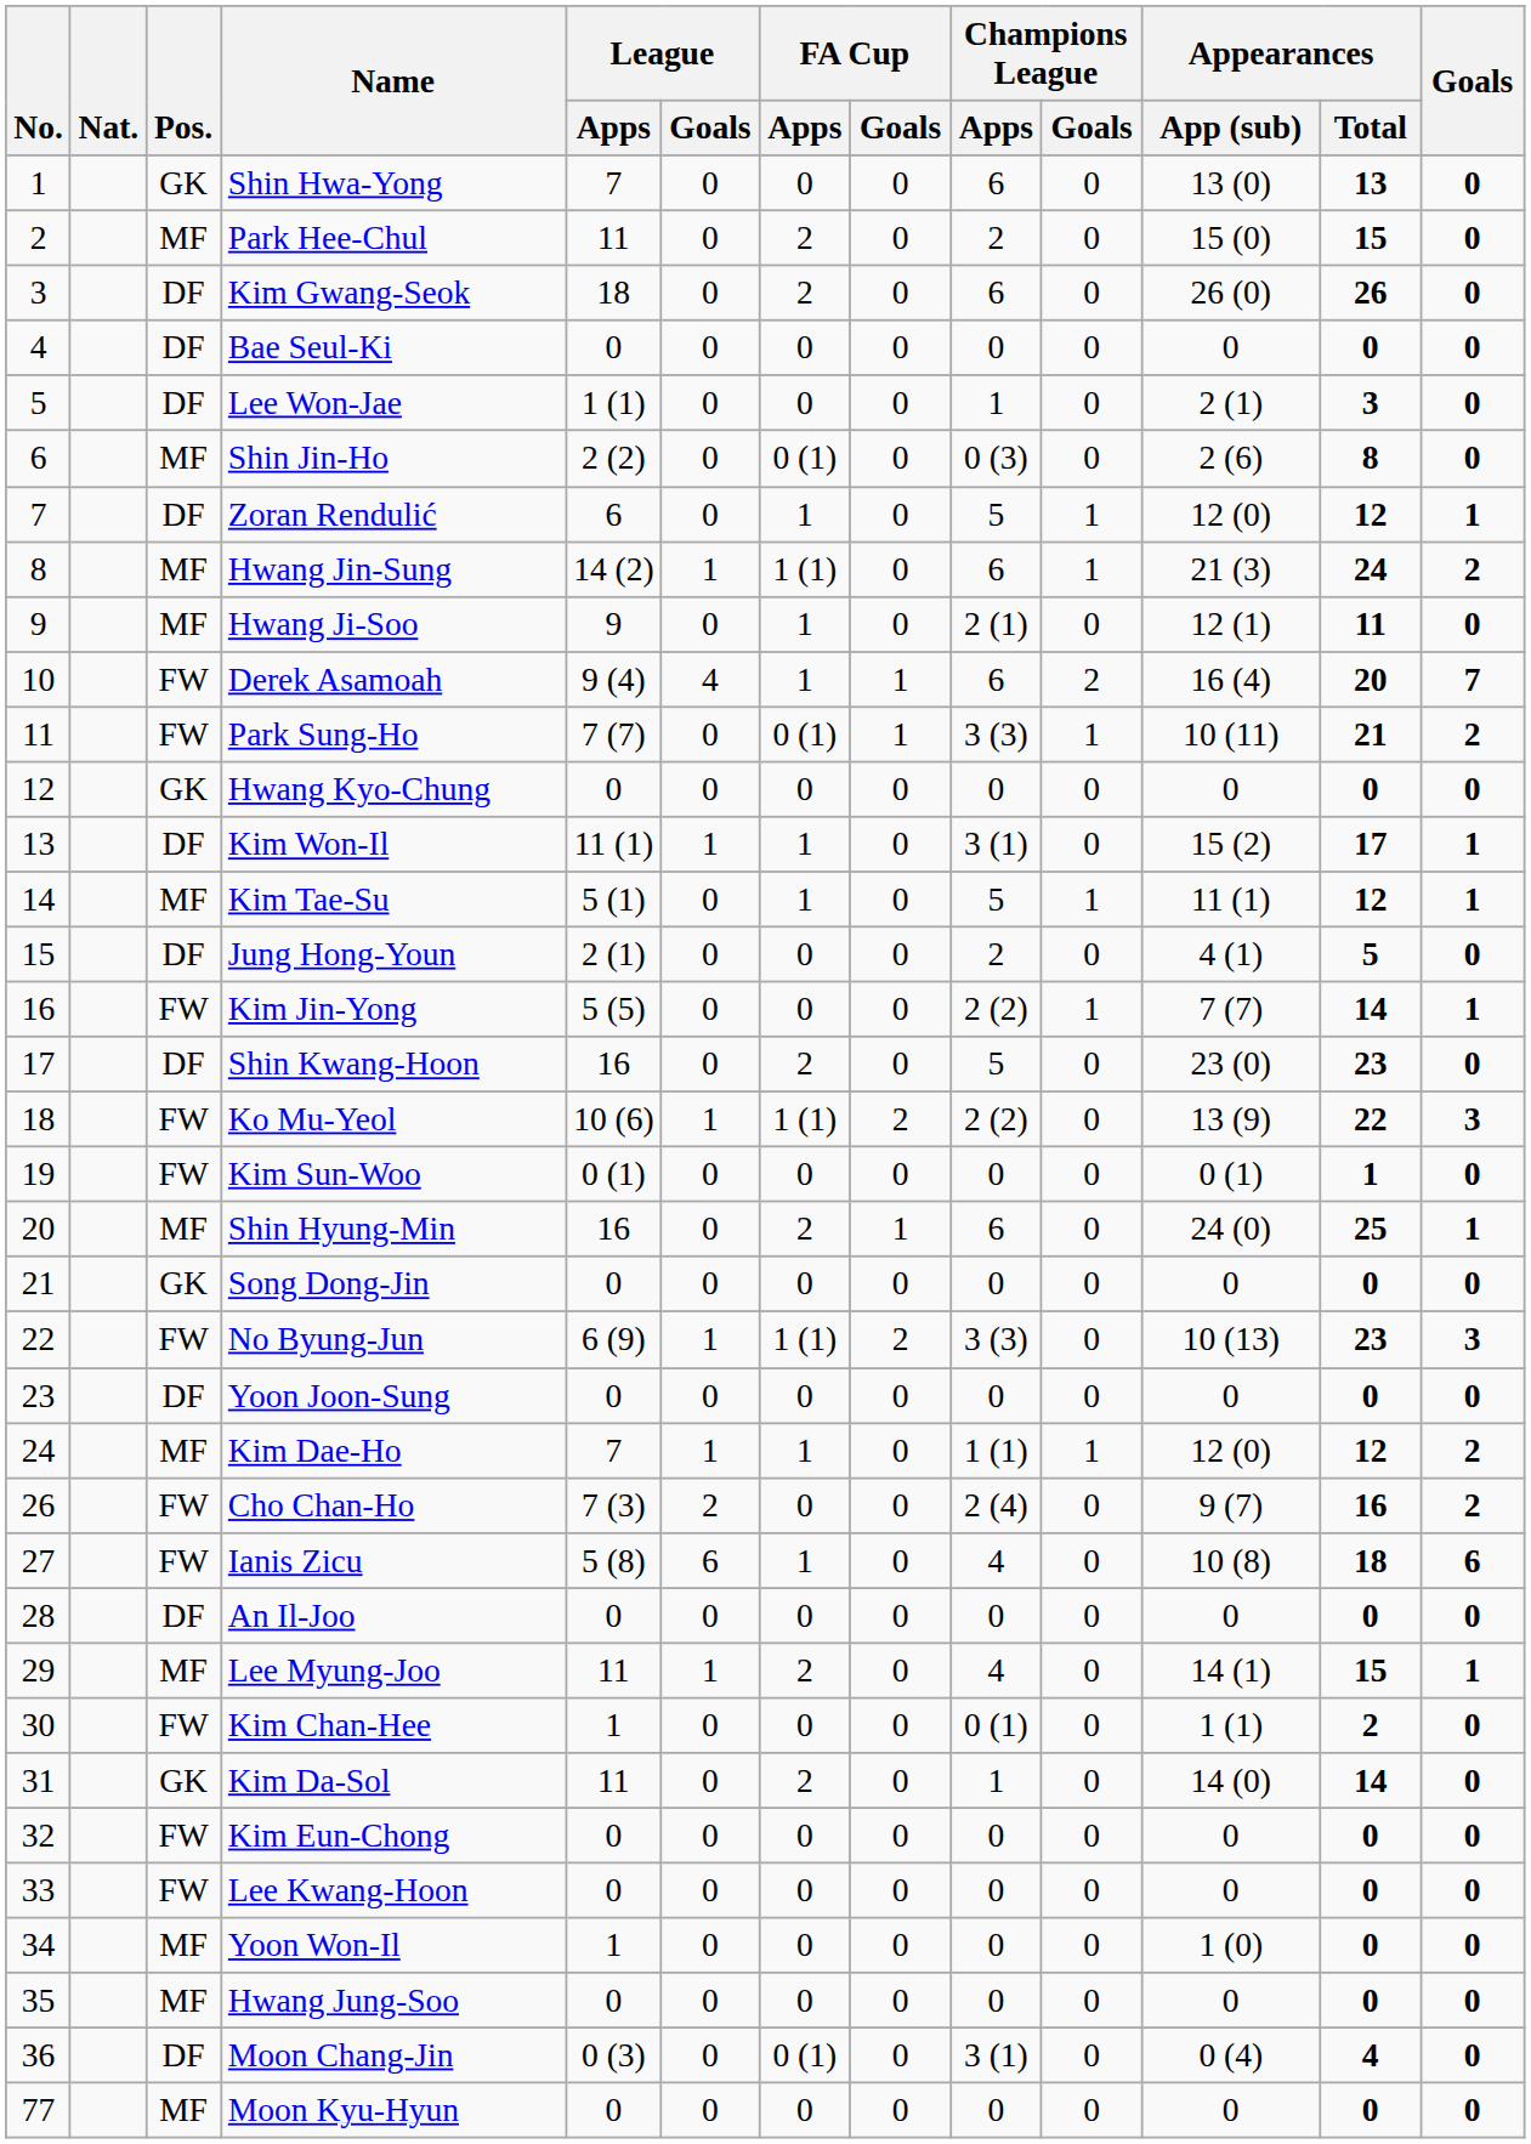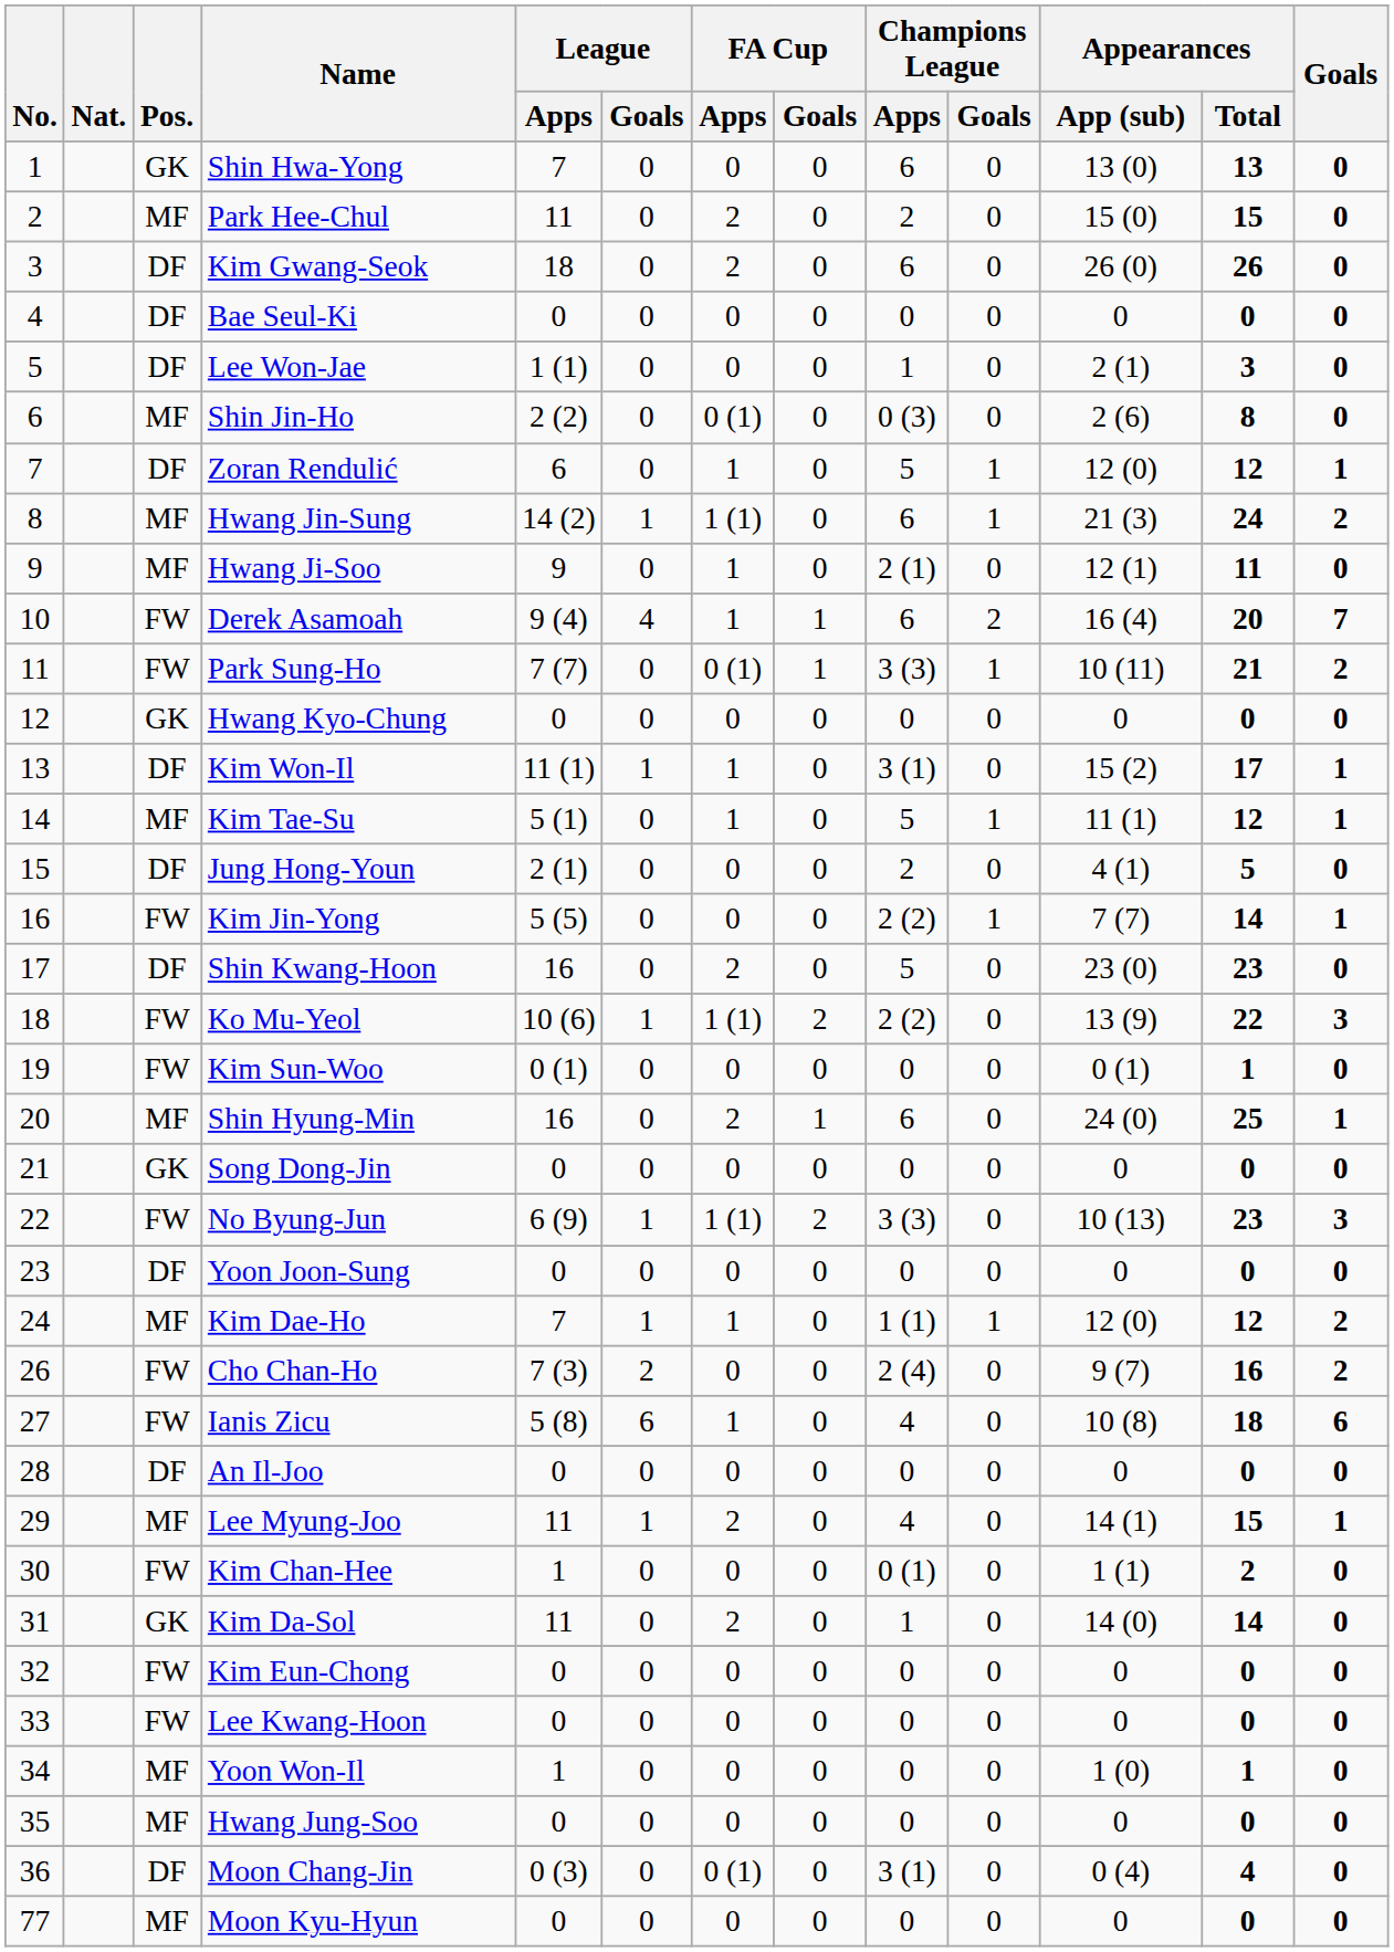 <table class="wikitable" style="font-size: 95%; text-align: center;">
 <tr>
 <th rowspan="2" valign="bottom">No.</th>
 <th rowspan="2" valign="bottom">Nat.</th>
 <th rowspan="2" valign="bottom">Pos.</th>
 <th rowspan="2" width="150">Name</th>
 <th colspan="2" width="80">League</th>
 <th colspan="2" width="80">FA Cup</th>
 <th colspan="2" width="80">Champions League</th>
 <th colspan="2" width="120">Appearances</th>
 <th rowspan="2" width="40">Goals</th>
 </tr>
 <tr>
 <th>Apps</th>
 <th>Goals</th>
 <th>Apps</th>
 <th>Goals</th>
 <th>Apps</th>
 <th>Goals</th>
 <th>App (sub)</th>
 <th>Total</th>
 </tr>
 <tr>
 <td>1</td>
 <td></td>
 <td>GK</td>
 <td align="left"><a href='#'>Shin Hwa-Yong</a></td>
 <td>7</td>
 <td>0</td>
 <td>0</td>
 <td>0</td>
 <td>6</td>
 <td>0</td>
 <td>13 (0)</td>
 <td><strong>13</strong></td>
 <td><strong>0</strong></td>
 </tr>
 <tr>
 <td>2</td>
 <td></td>
 <td>MF</td>
 <td align="left"><a href='#'>Park Hee-Chul</a></td>
 <td>11</td>
 <td>0</td>
 <td>2</td>
 <td>0</td>
 <td>2</td>
 <td>0</td>
 <td>15 (0)</td>
 <td><strong>15</strong></td>
 <td><strong>0</strong></td>
 </tr>
 <tr>
 <td>3</td>
 <td></td>
 <td>DF</td>
 <td align="left"><a href='#'>Kim Gwang-Seok</a></td>
 <td>18</td>
 <td>0</td>
 <td>2</td>
 <td>0</td>
 <td>6</td>
 <td>0</td>
 <td>26 (0)</td>
 <td><strong>26</strong></td>
 <td><strong>0</strong></td>
 </tr>
 <tr>
 <td>4</td>
 <td></td>
 <td>DF</td>
 <td align="left"><a href='#'>Bae Seul-Ki</a></td>
 <td>0</td>
 <td>0</td>
 <td>0</td>
 <td>0</td>
 <td>0</td>
 <td>0</td>
 <td>0</td>
 <td><strong>0</strong></td>
 <td><strong>0</strong></td>
 </tr>
 <tr>
 <td>5</td>
 <td></td>
 <td>DF</td>
 <td align="left"><a href='#'>Lee Won-Jae</a></td>
 <td>1 (1)</td>
 <td>0</td>
 <td>0</td>
 <td>0</td>
 <td>1</td>
 <td>0</td>
 <td>2 (1)</td>
 <td><strong>3</strong></td>
 <td><strong>0</strong></td>
 </tr>
 <tr>
 <td>6</td>
 <td></td>
 <td>MF</td>
 <td align="left"><a href='#'>Shin Jin-Ho</a></td>
 <td>2 (2)</td>
 <td>0</td>
 <td>0 (1)</td>
 <td>0</td>
 <td>0 (3)</td>
 <td>0</td>
 <td>2 (6)</td>
 <td><strong>8</strong></td>
 <td><strong>0</strong></td>
 </tr>
 <tr>
 <td>7</td>
 <td></td>
 <td>DF</td>
 <td align="left"><a href='#'>Zoran Rendulić</a></td>
 <td>6</td>
 <td>0</td>
 <td>1</td>
 <td>0</td>
 <td>5</td>
 <td>1</td>
 <td>12 (0)</td>
 <td><strong>12</strong></td>
 <td><strong>1</strong></td>
 </tr>
 <tr>
 <td>8</td>
 <td></td>
 <td>MF</td>
 <td align="left"><a href='#'>Hwang Jin-Sung</a></td>
 <td>14 (2)</td>
 <td>1</td>
 <td>1 (1)</td>
 <td>0</td>
 <td>6</td>
 <td>1</td>
 <td>21 (3)</td>
 <td><strong>24</strong></td>
 <td><strong>2</strong></td>
 </tr>
 <tr>
 <td>9</td>
 <td></td>
 <td>MF</td>
 <td align="left"><a href='#'>Hwang Ji-Soo</a></td>
 <td>9</td>
 <td>0</td>
 <td>1</td>
 <td>0</td>
 <td>2 (1)</td>
 <td>0</td>
 <td>12 (1)</td>
 <td><strong>11</strong></td>
 <td><strong>0</strong></td>
 </tr>
 <tr>
 <td>10</td>
 <td></td>
 <td>FW</td>
 <td align="left"><a href='#'>Derek Asamoah</a></td>
 <td>9 (4)</td>
 <td>4</td>
 <td>1</td>
 <td>1</td>
 <td>6</td>
 <td>2</td>
 <td>16 (4)</td>
 <td><strong>20</strong></td>
 <td><strong>7</strong></td>
 </tr>
 <tr>
 <td>11</td>
 <td></td>
 <td>FW</td>
 <td align="left"><a href='#'>Park Sung-Ho</a></td>
 <td>7 (7)</td>
 <td>0</td>
 <td>0 (1)</td>
 <td>1</td>
 <td>3 (3)</td>
 <td>1</td>
 <td>10 (11)</td>
 <td><strong>21</strong></td>
 <td><strong>2</strong></td>
 </tr>
 <tr>
 <td>12</td>
 <td></td>
 <td>GK</td>
 <td align="left"><a href='#'>Hwang Kyo-Chung</a></td>
 <td>0</td>
 <td>0</td>
 <td>0</td>
 <td>0</td>
 <td>0</td>
 <td>0</td>
 <td>0</td>
 <td><strong>0</strong></td>
 <td><strong>0</strong></td>
 </tr>
 <tr>
 <td>13</td>
 <td></td>
 <td>DF</td>
 <td align="left"><a href='#'>Kim Won-Il</a></td>
 <td>11 (1)</td>
 <td>1</td>
 <td>1</td>
 <td>0</td>
 <td>3 (1)</td>
 <td>0</td>
 <td>15 (2)</td>
 <td><strong>17</strong></td>
 <td><strong>1</strong></td>
 </tr>
 <tr>
 <td>14</td>
 <td></td>
 <td>MF</td>
 <td align="left"><a href='#'>Kim Tae-Su</a></td>
 <td>5 (1)</td>
 <td>0</td>
 <td>1</td>
 <td>0</td>
 <td>5</td>
 <td>1</td>
 <td>11 (1)</td>
 <td><strong>12</strong></td>
 <td><strong>1</strong></td>
 </tr>
 <tr>
 <td>15</td>
 <td></td>
 <td>DF</td>
 <td align="left"><a href='#'>Jung Hong-Youn</a></td>
 <td>2 (1)</td>
 <td>0</td>
 <td>0</td>
 <td>0</td>
 <td>2</td>
 <td>0</td>
 <td>4 (1)</td>
 <td><strong>5</strong></td>
 <td><strong>0</strong></td>
 </tr>
 <tr>
 <td>16</td>
 <td></td>
 <td>FW</td>
 <td align="left"><a href='#'>Kim Jin-Yong</a></td>
 <td>5 (5)</td>
 <td>0</td>
 <td>0</td>
 <td>0</td>
 <td>2 (2)</td>
 <td>1</td>
 <td>7 (7)</td>
 <td><strong>14</strong></td>
 <td><strong>1</strong></td>
 </tr>
 <tr>
 <td>17</td>
 <td></td>
 <td>DF</td>
 <td align="left"><a href='#'>Shin Kwang-Hoon</a></td>
 <td>16</td>
 <td>0</td>
 <td>2</td>
 <td>0</td>
 <td>5</td>
 <td>0</td>
 <td>23 (0)</td>
 <td><strong>23</strong></td>
 <td><strong>0</strong></td>
 </tr>
 <tr>
 <td>18</td>
 <td></td>
 <td>FW</td>
 <td align="left"><a href='#'>Ko Mu-Yeol</a></td>
 <td>10 (6)</td>
 <td>1</td>
 <td>1 (1)</td>
 <td>2</td>
 <td>2 (2)</td>
 <td>0</td>
 <td>13 (9)</td>
 <td><strong>22</strong></td>
 <td><strong>3</strong></td>
 </tr>
 <tr>
 <td>19</td>
 <td></td>
 <td>FW</td>
 <td align="left"><a href='#'>Kim Sun-Woo</a></td>
 <td>0 (1)</td>
 <td>0</td>
 <td>0</td>
 <td>0</td>
 <td>0</td>
 <td>0</td>
 <td>0 (1)</td>
 <td><strong>1</strong></td>
 <td><strong>0</strong></td>
 </tr>
 <tr>
 <td>20</td>
 <td></td>
 <td>MF</td>
 <td align="left"><a href='#'>Shin Hyung-Min</a></td>
 <td>16</td>
 <td>0</td>
 <td>2</td>
 <td>1</td>
 <td>6</td>
 <td>0</td>
 <td>24 (0)</td>
 <td><strong>25</strong></td>
 <td><strong>1</strong></td>
 </tr>
 <tr>
 <td>21</td>
 <td></td>
 <td>GK</td>
 <td align="left"><a href='#'>Song Dong-Jin</a></td>
 <td>0</td>
 <td>0</td>
 <td>0</td>
 <td>0</td>
 <td>0</td>
 <td>0</td>
 <td>0</td>
 <td><strong>0</strong></td>
 <td><strong>0</strong></td>
 </tr>
 <tr>
 <td>22</td>
 <td></td>
 <td>FW</td>
 <td align="left"><a href='#'>No Byung-Jun</a></td>
 <td>6 (9)</td>
 <td>1</td>
 <td>1 (1)</td>
 <td>2</td>
 <td>3 (3)</td>
 <td>0</td>
 <td>10 (13)</td>
 <td><strong>23</strong></td>
 <td><strong>3</strong></td>
 </tr>
 <tr>
 <td>23</td>
 <td></td>
 <td>DF</td>
 <td align="left"><a href='#'>Yoon Joon-Sung</a></td>
 <td>0</td>
 <td>0</td>
 <td>0</td>
 <td>0</td>
 <td>0</td>
 <td>0</td>
 <td>0</td>
 <td><strong>0</strong></td>
 <td><strong>0</strong></td>
 </tr>
 <tr>
 <td>24</td>
 <td></td>
 <td>MF</td>
 <td align="left"><a href='#'>Kim Dae-Ho</a></td>
 <td>7</td>
 <td>1</td>
 <td>1</td>
 <td>0</td>
 <td>1 (1)</td>
 <td>1</td>
 <td>12 (0)</td>
 <td><strong>12</strong></td>
 <td><strong>2</strong></td>
 </tr>
 <tr>
 <td>26</td>
 <td></td>
 <td>FW</td>
 <td align="left"><a href='#'>Cho Chan-Ho</a></td>
 <td>7 (3)</td>
 <td>2</td>
 <td>0</td>
 <td>0</td>
 <td>2 (4)</td>
 <td>0</td>
 <td>9 (7)</td>
 <td><strong>16</strong></td>
 <td><strong>2</strong></td>
 </tr>
 <tr>
 <td>27</td>
 <td></td>
 <td>FW</td>
 <td align="left"><a href='#'>Ianis Zicu</a></td>
 <td>5 (8)</td>
 <td>6</td>
 <td>1</td>
 <td>0</td>
 <td>4</td>
 <td>0</td>
 <td>10 (8)</td>
 <td><strong>18</strong></td>
 <td><strong>6</strong></td>
 </tr>
 <tr>
 <td>28</td>
 <td></td>
 <td>DF</td>
 <td align="left"><a href='#'>An Il-Joo</a></td>
 <td>0</td>
 <td>0</td>
 <td>0</td>
 <td>0</td>
 <td>0</td>
 <td>0</td>
 <td>0</td>
 <td><strong>0</strong></td>
 <td><strong>0</strong></td>
 </tr>
 <tr>
 <td>29</td>
 <td></td>
 <td>MF</td>
 <td align="left"><a href='#'>Lee Myung-Joo</a></td>
 <td>11</td>
 <td>1</td>
 <td>2</td>
 <td>0</td>
 <td>4</td>
 <td>0</td>
 <td>14 (1)</td>
 <td><strong>15</strong></td>
 <td><strong>1</strong></td>
 </tr>
 <tr>
 <td>30</td>
 <td></td>
 <td>FW</td>
 <td align="left"><a href='#'>Kim Chan-Hee</a></td>
 <td>1</td>
 <td>0</td>
 <td>0</td>
 <td>0</td>
 <td>0 (1)</td>
 <td>0</td>
 <td>1 (1)</td>
 <td><strong>2</strong></td>
 <td><strong>0</strong></td>
 </tr>
 <tr>
 <td>31</td>
 <td></td>
 <td>GK</td>
 <td align="left"><a href='#'>Kim Da-Sol</a></td>
 <td>11</td>
 <td>0</td>
 <td>2</td>
 <td>0</td>
 <td>1</td>
 <td>0</td>
 <td>14 (0)</td>
 <td><strong>14</strong></td>
 <td><strong>0</strong></td>
 </tr>
 <tr>
 <td>32</td>
 <td></td>
 <td>FW</td>
 <td align="left"><a href='#'>Kim Eun-Chong</a></td>
 <td>0</td>
 <td>0</td>
 <td>0</td>
 <td>0</td>
 <td>0</td>
 <td>0</td>
 <td>0</td>
 <td><strong>0</strong></td>
 <td><strong>0</strong></td>
 </tr>
 <tr>
 <td>33</td>
 <td></td>
 <td>FW</td>
 <td align="left"><a href='#'>Lee Kwang-Hoon</a></td>
 <td>0</td>
 <td>0</td>
 <td>0</td>
 <td>0</td>
 <td>0</td>
 <td>0</td>
 <td>0</td>
 <td><strong>0</strong></td>
 <td><strong>0</strong></td>
 </tr>
 <tr>
 <td>34</td>
 <td></td>
 <td>MF</td>
 <td align="left"><a href='#'>Yoon Won-Il</a></td>
 <td>1</td>
 <td>0</td>
 <td>0</td>
 <td>0</td>
 <td>0</td>
 <td>0</td>
 <td>1 (0)</td>
-<td><strong>0</strong></td>
+<td><strong>1</strong></td>
 <td><strong>0</strong></td>
 </tr>
 <tr>
 <td>35</td>
 <td></td>
 <td>MF</td>
 <td align="left"><a href='#'>Hwang Jung-Soo</a></td>
 <td>0</td>
 <td>0</td>
 <td>0</td>
 <td>0</td>
 <td>0</td>
 <td>0</td>
 <td>0</td>
 <td><strong>0</strong></td>
 <td><strong>0</strong></td>
 </tr>
 <tr>
 <td>36</td>
 <td></td>
 <td>DF</td>
 <td align="left"><a href='#'>Moon Chang-Jin</a></td>
 <td>0 (3)</td>
 <td>0</td>
 <td>0 (1)</td>
 <td>0</td>
 <td>3 (1)</td>
 <td>0</td>
 <td>0 (4)</td>
 <td><strong>4</strong></td>
 <td><strong>0</strong></td>
 </tr>
 <tr>
 <td>77</td>
 <td></td>
 <td>MF</td>
 <td align="left"><a href='#'>Moon Kyu-Hyun</a></td>
 <td>0</td>
 <td>0</td>
 <td>0</td>
 <td>0</td>
 <td>0</td>
 <td>0</td>
 <td>0</td>
 <td><strong>0</strong></td>
 <td><strong>0</strong></td>
 </tr>
 </table>
